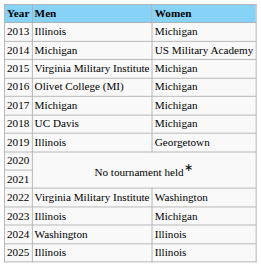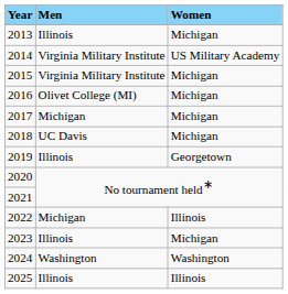 <table class="wikitable" style="font-size:85%;">
 <tr ! style="background-color: #87D3F8;">
 <td><strong>Year</strong></td>
 <td><strong>Men</strong></td>
 <td><strong>Women</strong></td>
 </tr>
 <tr --->
 <td>2013</td>
 <td>Illinois</td>
 <td>Michigan</td>
 </tr>
 <tr --->
 <td>2014</td>
-<td>Michigan</td>
+<td>Virginia Military Institute</td>
 <td>US Military Academy</td>
 </tr>
 <tr --->
 <td>2015</td>
 <td>Virginia Military Institute</td>
 <td>Michigan</td>
 </tr>
 <tr --->
 <td>2016</td>
 <td>Olivet College (MI)</td>
 <td>Michigan</td>
 </tr>
 <tr --->
 <td>2017</td>
 <td>Michigan</td>
 <td>Michigan</td>
 </tr>
 <tr --->
 <td>2018</td>
 <td>UC Davis</td>
 <td>Michigan</td>
 </tr>
 <tr --->
 <td>2019</td>
 <td>Illinois</td>
 <td>Georgetown</td>
 </tr>
 <tr --->
 <td>2020</td>
 <td colspan=2 rowspan=2 align=center>No tournament held<big><sup>∗</sup></big></td>
 </tr>
 <tr --->
 <td>2021</td>
 </tr>
 <tr --->
 <td>2022</td>
-<td>Virginia Military Institute</td>
-<td>Washington</td>
+<td>Michigan</td>
+<td>Illinois</td>
 </tr>
 <tr --->
 <td>2023</td>
 <td>Illinois</td>
 <td>Michigan</td>
 </tr>
 <tr --->
 <td>2024</td>
 <td>Washington</td>
-<td>Illinois</td>
+<td>Washington</td>
 </tr>
 <tr>
 <td>2025</td>
 <td>Illinois</td>
 <td>Illinois</td>
 </tr>
 </table>
